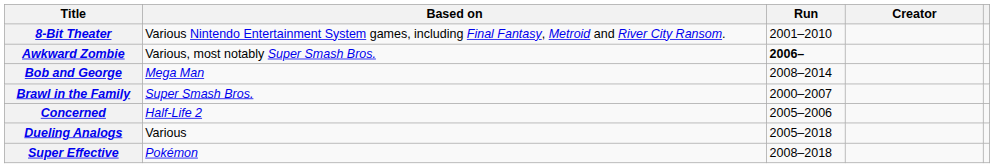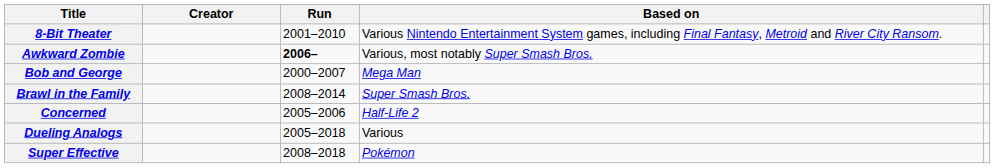 <table class="wikitable sortable" width="100%" |->
 <tr>
 <th scope="col"  width = "14%">Title</th>
+<th scope="col"  width = "14%">Creator</th>
+<th scope="col"  width = "8%">Run</th>
 <th scope="col" class="unsortable">Based on</th>
-<th scope="col"  width = "8%">Run</th>
-<th scope="col"  width = "14%">Creator</th>
 <th scope="col" class="unsortable"></th>
 </tr>
 <tr>
 <th scope="row"><em><a href='#'>8-Bit Theater</a></em></th>
+<td></td>
+<td>2001–2010</td>
 <td>Various <a href='#'>Nintendo Entertainment System</a> games, including <em><a href='#'>Final Fantasy</a></em>, <em><a href='#'>Metroid</a></em> and <em><a href='#'>River City Ransom</a></em>.</td>
-<td>2001–2010</td>
-<td></td>
 <td></td>
 </tr>
 <tr>
 <th scope="row"><em><a href='#'>Awkward Zombie</a></em></th>
+<td></td>
+<td><strong>2006–</strong></td>
 <td>Various, most notably <em><a href='#'>Super Smash Bros.</a></em></td>
-<td><strong>2006–</strong></td>
-<td></td>
 <td></td>
 </tr>
 <tr>
 <th scope="row"><em><a href='#'>Bob and George</a></em></th>
+<td></td>
+<td>2000–2007</td>
 <td><em><a href='#'>Mega Man</a></em></td>
-<td>2008–2014</td>
-<td></td>
 <td></td>
 </tr>
 <tr>
 <th scope="row"><em><a href='#'>Brawl in the Family</a></em></th>
+<td></td>
+<td>2008–2014</td>
 <td><em><a href='#'>Super Smash Bros.</a></em></td>
-<td>2000–2007</td>
-<td></td>
 <td></td>
 </tr>
 <tr>
 <th scope="row"><em><a href='#'>Concerned</a></em></th>
+<td></td>
+<td>2005–2006</td>
 <td><em><a href='#'>Half-Life 2</a></em></td>
-<td>2005–2006</td>
-<td></td>
 <td></td>
 </tr>
 <tr>
 <th scope="row"><em><a href='#'>Dueling Analogs</a></em></th>
+<td></td>
+<td>2005–2018</td>
 <td>Various</td>
-<td>2005–2018</td>
-<td></td>
 <td></td>
 </tr>
 <tr>
 <th scope="row"><em><a href='#'>Super Effective</a></em></th>
+<td></td>
+<td>2008–2018</td>
 <td><em><a href='#'>Pokémon</a></em></td>
-<td>2008–2018</td>
-<td></td>
 <td></td>
 </tr>
 </table>
